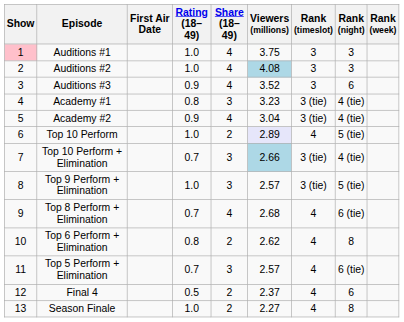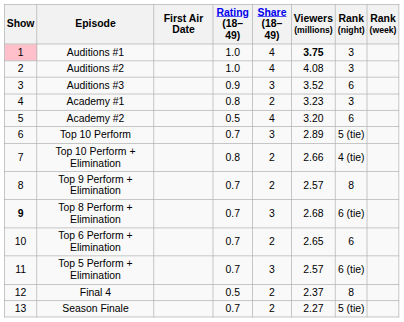 <table class="wikitable" style="text-align:center">
 <tr>
 <th>Show</th>
 <th>Episode</th>
 <th>First Air Date</th>
 <th><a href='#'>Rating</a><br>(18–49)</th>
 <th><a href='#'>Share</a><br>(18–49)</th>
 <th>Viewers<br><small>(millions)</small></th>
-<th>Rank<br><small>(timeslot)</small></th>
 <th>Rank<br><small>(night)</small></th>
 <th>Rank<br><small>(week)</small></th>
 </tr>
 <tr>
 <td style="background: pink;">1</td>
 <td>Auditions #1</td>
 <td></td>
 <td>1.0</td>
 <td>4</td>
-<td>3.75</td>
-<td>3</td>
+<td><strong>3.75</strong></td>
 <td>3</td>
 <td></td>
 </tr>
 <tr>
 <td>2</td>
 <td>Auditions #2</td>
 <td></td>
 <td>1.0</td>
 <td>4</td>
-<td style="background: lightblue;">4.08</td>
-<td>3</td>
+<td>4.08</td>
 <td>3</td>
 <td></td>
 </tr>
 <tr>
 <td>3</td>
 <td>Auditions #3</td>
 <td></td>
 <td>0.9</td>
-<td>4</td>
+<td>3</td>
 <td>3.52</td>
-<td>3</td>
 <td>6</td>
 <td></td>
 </tr>
 <tr>
 <td>4</td>
 <td>Academy #1</td>
 <td></td>
 <td>0.8</td>
+<td>2</td>
+<td>3.23</td>
 <td>3</td>
-<td>3.23</td>
-<td>3 (tie)</td>
-<td>4 (tie)</td>
 <td></td>
 </tr>
 <tr>
 <td>5</td>
 <td>Academy #2</td>
 <td></td>
-<td>0.9</td>
+<td>0.5</td>
 <td>4</td>
-<td>3.04</td>
-<td>3 (tie)</td>
-<td>4 (tie)</td>
+<td>3.20</td>
+<td>6</td>
 <td></td>
 </tr>
 <tr>
 <td>6</td>
 <td>Top 10 Perform</td>
 <td></td>
-<td>1.0</td>
-<td>2</td>
-<td style="background: lavender;">2.89</td>
-<td>4</td>
+<td>0.7</td>
+<td>3</td>
+<td>2.89</td>
 <td>5 (tie)</td>
 <td></td>
 </tr>
 <tr>
 <td>7</td>
 <td>Top 10 Perform + Elimination</td>
 <td></td>
-<td>0.7</td>
-<td>3</td>
-<td style="background: lightblue;">2.66</td>
-<td>3 (tie)</td>
+<td>0.8</td>
+<td>2</td>
+<td>2.66</td>
 <td>4 (tie)</td>
 <td></td>
 </tr>
 <tr>
 <td>8</td>
 <td>Top 9 Perform + Elimination</td>
 <td></td>
-<td>1.0</td>
-<td>3</td>
+<td>0.7</td>
+<td>2</td>
 <td>2.57</td>
-<td>3 (tie)</td>
-<td>5 (tie)</td>
+<td>8</td>
 <td></td>
 </tr>
 <tr>
-<td>9</td>
+<td><strong>9</strong></td>
 <td>Top 8 Perform + Elimination</td>
 <td></td>
 <td>0.7</td>
-<td>4</td>
+<td>3</td>
 <td>2.68</td>
-<td>4</td>
 <td>6 (tie)</td>
 <td></td>
 </tr>
 <tr>
 <td>10</td>
 <td>Top 6 Perform + Elimination</td>
 <td></td>
-<td>0.8</td>
+<td>0.7</td>
 <td>2</td>
-<td>2.62</td>
-<td>4</td>
-<td>8</td>
+<td>2.65</td>
+<td>6</td>
 <td></td>
 </tr>
 <tr>
 <td>11</td>
 <td>Top 5 Perform + Elimination</td>
 <td></td>
 <td>0.7</td>
 <td>3</td>
 <td>2.57</td>
-<td>4</td>
 <td>6 (tie)</td>
 <td></td>
 </tr>
 <tr>
 <td>12</td>
 <td>Final 4</td>
 <td></td>
 <td>0.5</td>
 <td>2</td>
 <td>2.37</td>
-<td>4</td>
-<td>6</td>
+<td>8</td>
 <td></td>
 </tr>
 <tr>
 <td>13</td>
 <td>Season Finale</td>
 <td></td>
-<td>1.0</td>
+<td>0.7</td>
 <td>2</td>
 <td>2.27</td>
-<td>4</td>
-<td>8</td>
+<td>5 (tie)</td>
 <td></td>
 </tr>
 </table>
